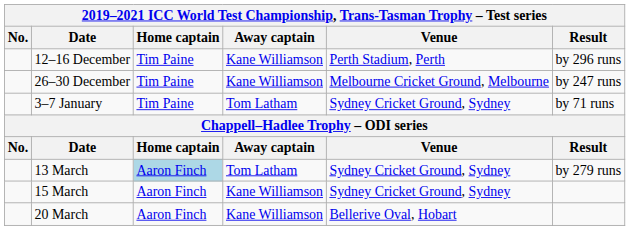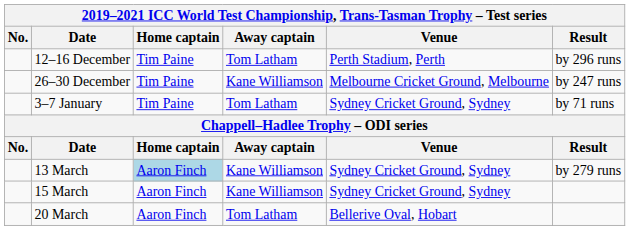 <table class="wikitable">
 <tr>
 <th colspan="9"><a href='#'>2019–2021 ICC World Test Championship</a>, <a href='#'>Trans-Tasman Trophy</a> – Test series</th>
 </tr>
 <tr>
 <th>No.</th>
 <th>Date</th>
 <th>Home captain</th>
 <th>Away captain</th>
 <th>Venue</th>
 <th>Result</th>
 </tr>
 <tr>
 <td></td>
 <td>12–16 December</td>
 <td><a href='#'>Tim Paine</a></td>
-<td><a href='#'>Kane Williamson</a></td>
+<td><a href='#'>Tom Latham</a></td>
 <td><a href='#'>Perth Stadium</a>, <a href='#'>Perth</a></td>
 <td> by 296 runs</td>
 </tr>
 <tr>
 <td></td>
 <td>26–30 December</td>
 <td><a href='#'>Tim Paine</a></td>
 <td><a href='#'>Kane Williamson</a></td>
 <td><a href='#'>Melbourne Cricket Ground</a>, <a href='#'>Melbourne</a></td>
 <td> by 247 runs</td>
 </tr>
 <tr>
 <td></td>
 <td>3–7 January</td>
 <td><a href='#'>Tim Paine</a></td>
 <td><a href='#'>Tom Latham</a></td>
 <td><a href='#'>Sydney Cricket Ground</a>, <a href='#'>Sydney</a></td>
 <td> by 71 runs</td>
 </tr>
 <tr>
 <th colspan="9"><a href='#'>Chappell–Hadlee Trophy</a> – ODI series</th>
 </tr>
 <tr>
 <th>No.</th>
 <th>Date</th>
 <th>Home captain</th>
 <th>Away captain</th>
 <th>Venue</th>
 <th>Result</th>
 </tr>
 <tr>
 <td></td>
 <td>13 March</td>
 <td style="background: lightblue;"><a href='#'>Aaron Finch</a></td>
-<td><a href='#'>Tom Latham</a></td>
+<td><a href='#'>Kane Williamson</a></td>
 <td><a href='#'>Sydney Cricket Ground</a>, <a href='#'>Sydney</a></td>
 <td> by 279 runs</td>
 </tr>
 <tr>
 <td></td>
 <td>15 March</td>
 <td><a href='#'>Aaron Finch</a></td>
 <td><a href='#'>Kane Williamson</a></td>
 <td><a href='#'>Sydney Cricket Ground</a>, <a href='#'>Sydney</a></td>
 <td></td>
 </tr>
 <tr>
 <td></td>
 <td>20 March</td>
 <td><a href='#'>Aaron Finch</a></td>
-<td><a href='#'>Kane Williamson</a></td>
+<td><a href='#'>Tom Latham</a></td>
 <td><a href='#'>Bellerive Oval</a>, <a href='#'>Hobart</a></td>
 <td></td>
 </tr>
 </table>
